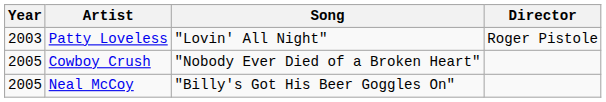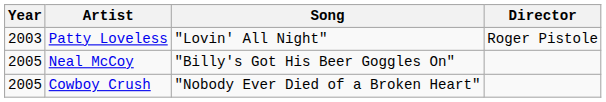 <table class="wikitable">
 <tr>
 <th style="width:auto;">Year</th>
 <th style="width:auto;">Artist</th>
 <th style="width:auto;">Song</th>
 <th style="width:auto;">Director</th>
 </tr>
 <tr>
 <td>2003</td>
 <td><a href='#'>Patty Loveless</a></td>
 <td>"Lovin' All Night"</td>
 <td>Roger Pistole</td>
 </tr>
 <tr>
 <td>2005</td>
+<td><a href='#'>Neal McCoy</a></td>
+<td>"Billy's Got His Beer Goggles On"</td>
+<td></td>
+</tr>
+<tr>
+<td>2005</td>
 <td><a href='#'>Cowboy Crush</a></td>
 <td>"Nobody Ever Died of a Broken Heart"</td>
 <td></td>
 </tr>
-<tr>
-<td>2005</td>
-<td><a href='#'>Neal McCoy</a></td>
-<td>"Billy's Got His Beer Goggles On"</td>
-<td></td>
-</tr>
 </table>
